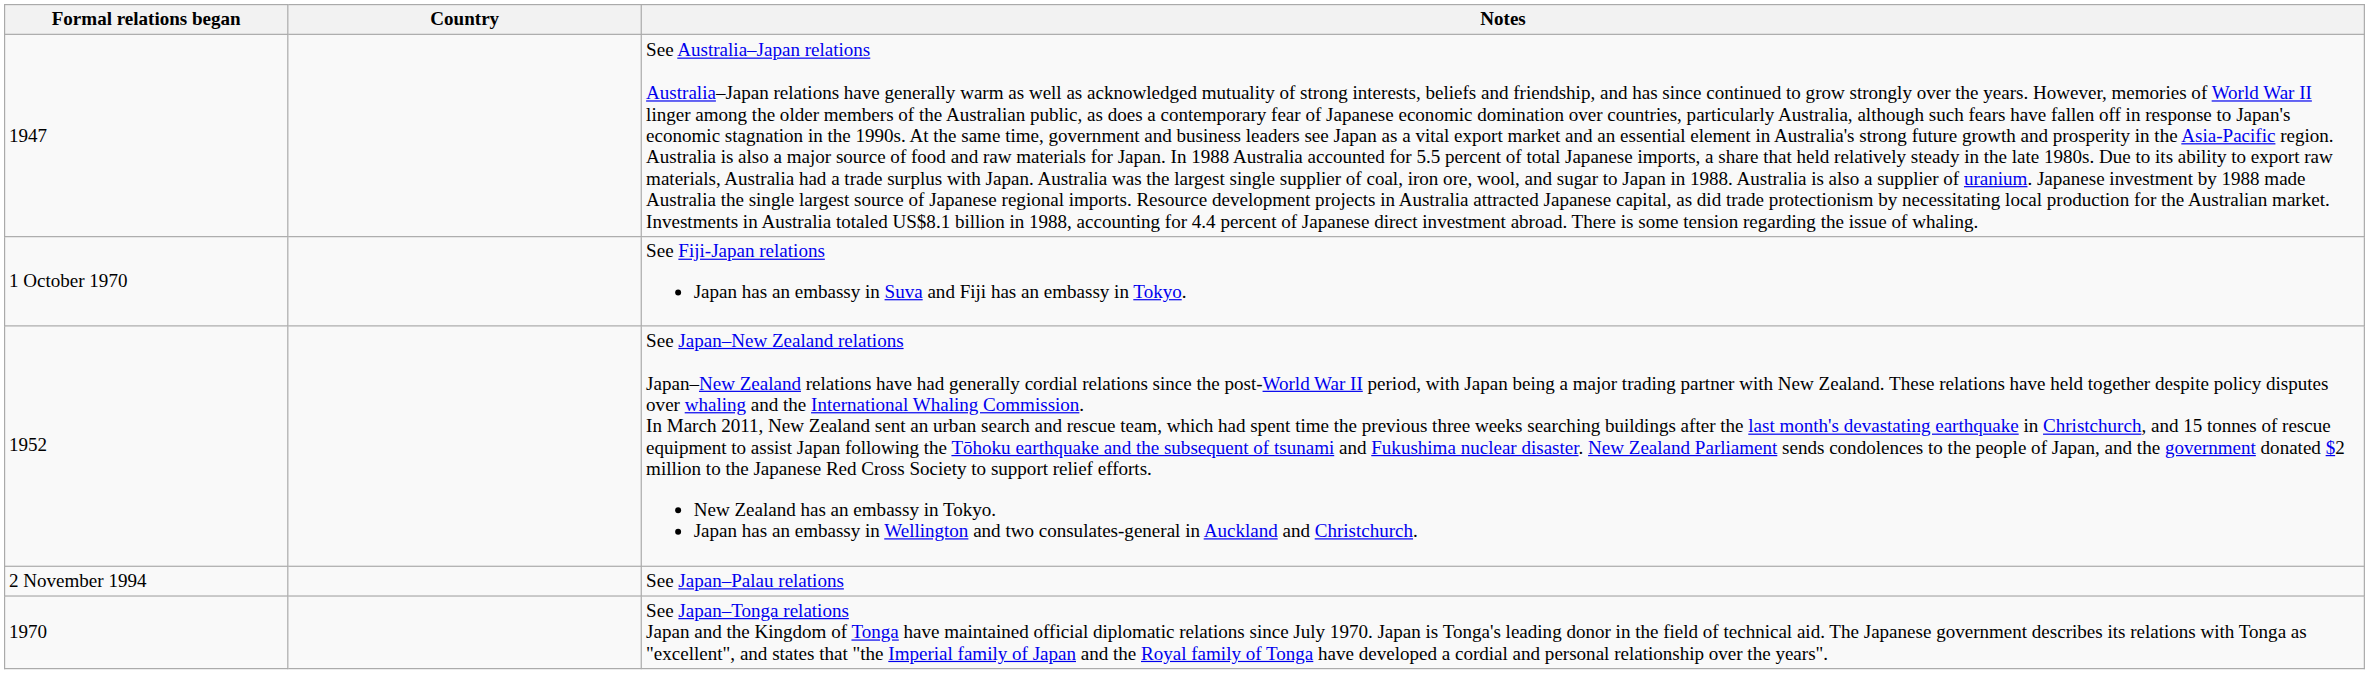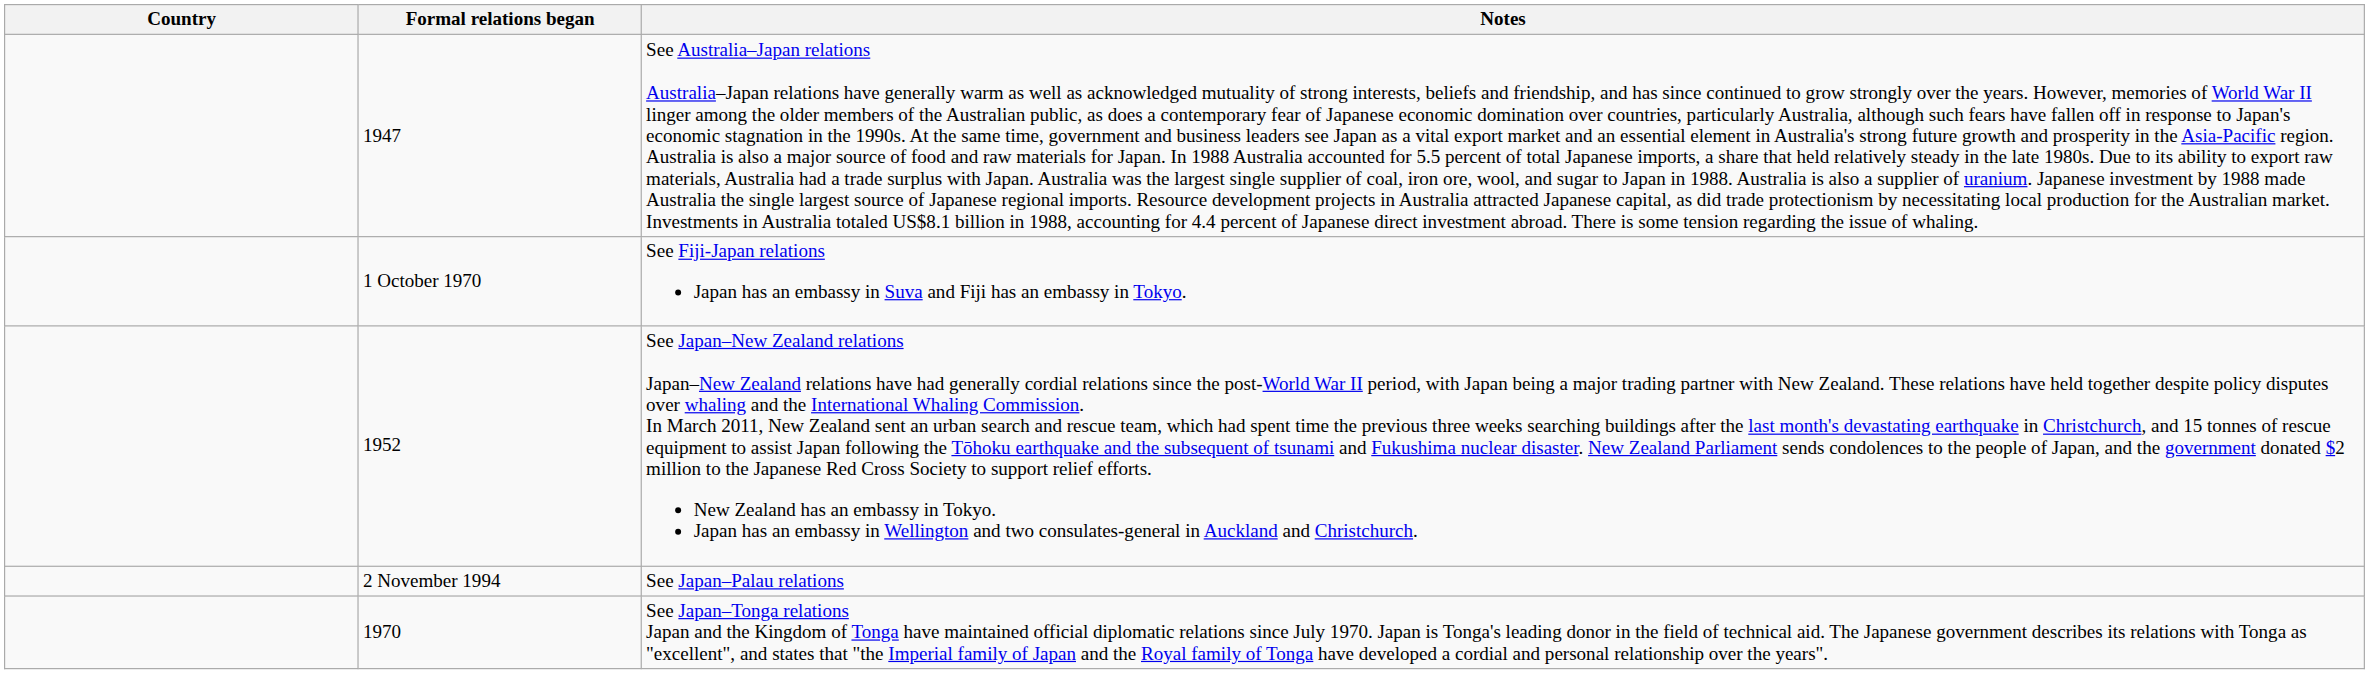 <table class="wikitable sortable" style="width:100%; margin:auto;">
 <tr>
+<th style="width:15%;">Country</th>
 <th style="width:12%;">Formal relations began</th>
-<th style="width:15%;">Country</th>
 <th>Notes</th>
 </tr>
 <tr -valign="top">
+<td></td>
 <td>1947</td>
-<td></td>
 <td>See <a href='#'>Australia–Japan relations</a><br><br><a href='#'>Australia</a>–Japan relations have generally warm as well as acknowledged mutuality of strong interests, beliefs and friendship, and has since continued to grow strongly over the years. However, memories of <a href='#'>World War II</a> linger among the older members of the Australian public, as does a contemporary fear of Japanese economic domination over countries, particularly Australia, although such fears have fallen off in response to Japan's economic stagnation in the 1990s. At the same time, government and business leaders see Japan as a vital export market and an essential element in Australia's strong future growth and prosperity in the <a href='#'>Asia-Pacific</a> region.<br>Australia is also a major source of food and raw materials for Japan. In 1988 Australia accounted for 5.5 percent of total Japanese imports, a share that held relatively steady in the late 1980s. Due to its ability to export raw materials, Australia had a trade surplus with Japan. Australia was the largest single supplier of coal, iron ore, wool, and sugar to Japan in 1988. Australia is also a supplier of <a href='#'>uranium</a>. Japanese investment by 1988 made Australia the single largest source of Japanese regional imports. Resource development projects in Australia attracted Japanese capital, as did trade protectionism by necessitating local production for the Australian market. Investments in Australia totaled US$8.1 billion in 1988, accounting for 4.4 percent of Japanese direct investment abroad. There is some tension regarding the issue of whaling.</td>
 </tr>
 <tr -valign="top">
+<td></td>
 <td>1 October 1970</td>
-<td></td>
 <td>See <a href='#'>Fiji-Japan relations</a><br><ul><li>Japan has an embassy in <a href='#'>Suva</a> and Fiji has an embassy in <a href='#'>Tokyo</a>.</li></ul></td>
 </tr>
 <tr -valign="top">
+<td></td>
 <td>1952</td>
-<td></td>
 <td>See <a href='#'>Japan–New Zealand relations</a><br><br>Japan–<a href='#'>New Zealand</a> relations have had generally cordial relations since the post-<a href='#'>World War II</a> period, with Japan being a major trading partner with New Zealand. These relations have held together despite policy disputes over <a href='#'>whaling</a> and the <a href='#'>International Whaling Commission</a>.<br>In March 2011, New Zealand sent an urban search and rescue team, which had spent time the previous three weeks searching buildings after the <a href='#'>last month's devastating earthquake</a> in <a href='#'>Christchurch</a>, and 15 tonnes of rescue equipment to assist Japan following the <a href='#'>Tōhoku earthquake and the subsequent of tsunami</a> and <a href='#'>Fukushima nuclear disaster</a>. <a href='#'>New Zealand Parliament</a> sends condolences to the people of Japan, and the <a href='#'>government</a> donated <a href='#'>$</a>2 million to the Japanese Red Cross Society to support relief efforts.<ul><li>New Zealand has an embassy in Tokyo.</li><li>Japan has an embassy in <a href='#'>Wellington</a> and two consulates-general in <a href='#'>Auckland</a> and <a href='#'>Christchurch</a>.</li></ul></td>
 </tr>
 <tr -valign="top">
+<td></td>
 <td>2 November 1994</td>
-<td></td>
 <td>See <a href='#'>Japan–Palau relations</a></td>
 </tr>
 <tr -valign="top">
+<td></td>
 <td>1970</td>
-<td></td>
 <td>See <a href='#'>Japan–Tonga relations</a><br>Japan and the Kingdom of <a href='#'>Tonga</a> have maintained official diplomatic relations since July 1970. Japan is Tonga's leading donor in the field of technical aid. The Japanese government describes its relations with Tonga as "excellent", and states that "the <a href='#'>Imperial family of Japan</a> and the <a href='#'>Royal family of Tonga</a> have developed a cordial and personal relationship over the years".</td>
 </tr>
 </table>
